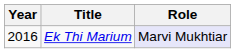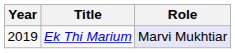 <table class="wikitable sortable plainrowheaders">
 <tr style="text-align:center;">
 <th scope="col">Year</th>
 <th scope="col">Title</th>
 <th scope="col">Role</th>
 </tr>
 <tr>
-<td>2016</td>
+<td>2019</td>
 <td><em><a href='#'>Ek Thi Marium</a></em></td>
 <td style="background: lavender;">Marvi Mukhtiar</td>
 </tr>
 </table>
